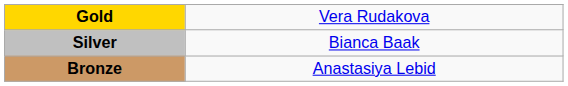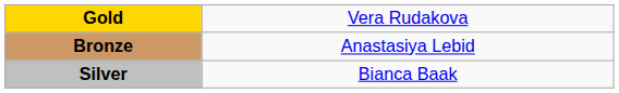 <table class="wikitable" style="text-align:center; " width="35%">
 <tr>
 <td bgcolor="gold"><strong>Gold</strong></td>
 <td><a href='#'>Vera Rudakova</a><br>  <small><em></em></small></td>
 </tr>
 <tr>
+<td bgcolor="CC9966"><strong>Bronze</strong></td>
+<td><a href='#'>Anastasiya Lebid</a><br>  <small><em></em></small></td>
+</tr>
+<tr>
 <td bgcolor="silver"><strong>Silver</strong></td>
 <td><a href='#'>Bianca Baak</a><br>  <small><em></em></small></td>
 </tr>
-<tr>
-<td bgcolor="CC9966"><strong>Bronze</strong></td>
-<td><a href='#'>Anastasiya Lebid</a><br>  <small><em></em></small></td>
-</tr>
 </table>
